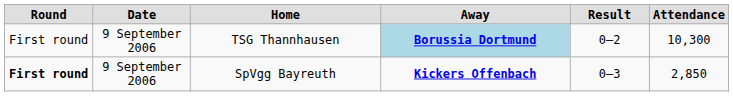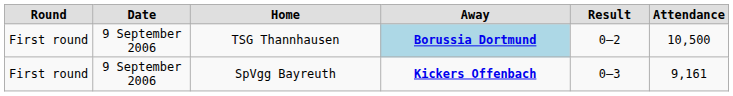 <table class="wikitable">
 <tr style="text-align:center; background:#dfdfdf;">
 <td style="width:90px;"><strong>Round</strong></td>
 <td style="width:100px;"><strong>Date</strong></td>
 <td style="width:200px;"><strong>Home</strong></td>
 <td style="width:200px;"><strong>Away</strong></td>
 <td style="width:80px;"><strong>Result</strong></td>
 <td style="width:80px;"><strong>Attendance</strong></td>
 </tr>
 <tr style="text-align:center;">
 <td>First round</td>
 <td>9 September 2006</td>
 <td>TSG Thannhausen</td>
 <td style="background: lightblue;"><strong><a href='#'>Borussia Dortmund</a></strong></td>
 <td>0–2</td>
-<td>10,300</td>
+<td>10,500</td>
 </tr>
 <tr style="text-align:center;">
-<td><strong>First round</strong></td>
+<td>First round</td>
 <td>9 September 2006</td>
 <td>SpVgg Bayreuth</td>
 <td><strong><a href='#'>Kickers Offenbach</a></strong></td>
 <td>0–3</td>
-<td>2,850</td>
+<td>9,161</td>
 </tr>
 </table>
